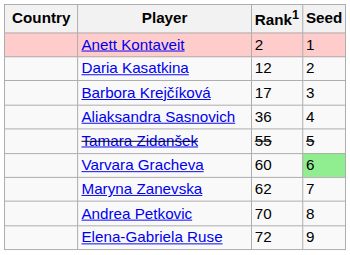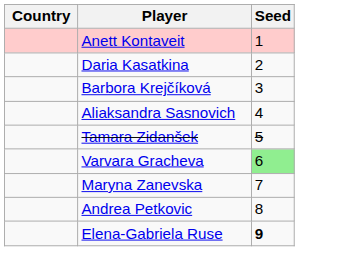 <table class="wikitable" border="1">
 <tr>
 <th width="70">Country</th>
 <th width="175">Player</th>
-<th>Rank<sup>1</sup></th>
 <th>Seed</th>
 </tr>
 <tr style="background:#fcc;">
 <td></td>
 <td><a href='#'>Anett Kontaveit</a></td>
-<td>2</td>
 <td>1</td>
 </tr>
 <tr>
 <td></td>
 <td><a href='#'>Daria Kasatkina</a></td>
-<td>12</td>
 <td>2</td>
 </tr>
 <tr>
 <td></td>
 <td><a href='#'>Barbora Krejčíková</a></td>
-<td>17</td>
 <td>3</td>
 </tr>
 <tr>
 <td></td>
 <td><a href='#'>Aliaksandra Sasnovich</a></td>
-<td>36</td>
 <td>4</td>
 </tr>
 <tr>
 <td><s></s></td>
 <td><s><a href='#'>Tamara Zidanšek</a></s></td>
-<td><s>55</s></td>
 <td><s>5</s></td>
 </tr>
 <tr>
 <td></td>
 <td><a href='#'>Varvara Gracheva</a></td>
-<td>60</td>
 <td style="background: lightgreen;">6</td>
 </tr>
 <tr>
 <td></td>
 <td><a href='#'>Maryna Zanevska</a></td>
-<td>62</td>
 <td>7</td>
 </tr>
 <tr>
 <td></td>
 <td><a href='#'>Andrea Petkovic</a></td>
-<td>70</td>
 <td>8</td>
 </tr>
 <tr>
 <td></td>
 <td><a href='#'>Elena-Gabriela Ruse</a></td>
-<td>72</td>
-<td>9</td>
+<td><strong>9</strong></td>
 </tr>
 </table>
